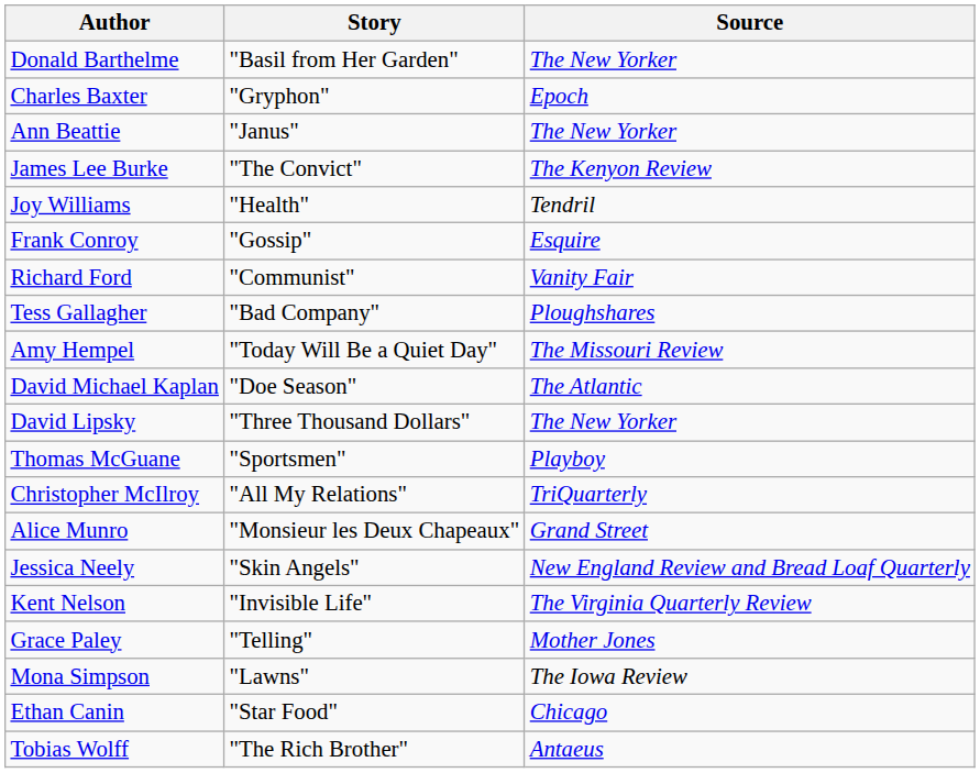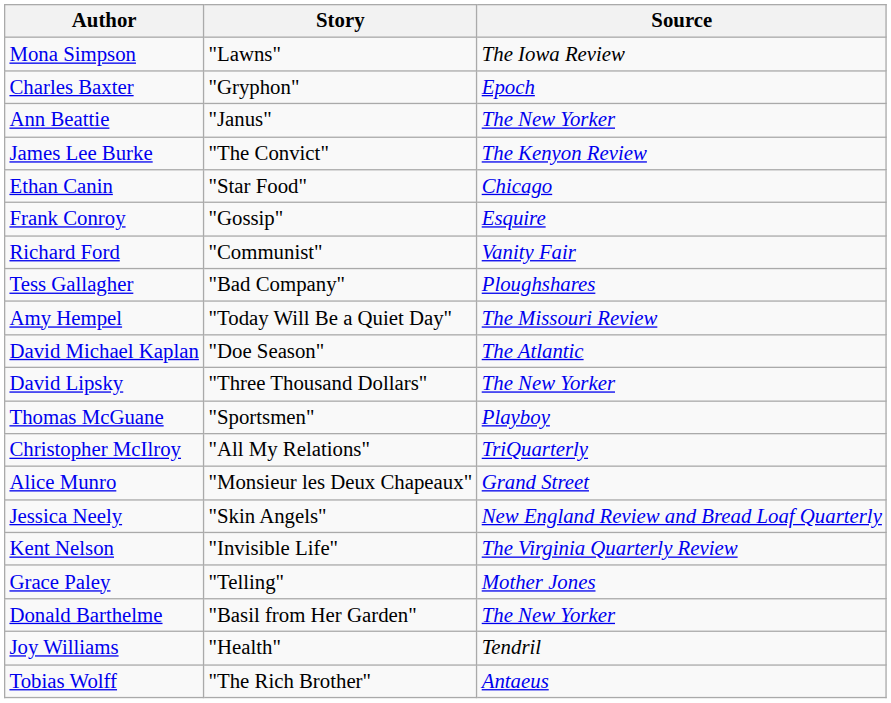 <table class="wikitable">
 <tr>
 <th>Author</th>
 <th>Story</th>
 <th>Source</th>
 </tr>
 <tr>
-<td><a href='#'>Donald Barthelme</a></td>
-<td>"Basil from Her Garden"</td>
-<td><em><a href='#'>The New Yorker</a></em></td>
+<td><a href='#'>Mona Simpson</a></td>
+<td>"Lawns"</td>
+<td><em>The Iowa Review</em></td>
 </tr>
 <tr>
 <td><a href='#'>Charles Baxter</a></td>
 <td>"Gryphon"</td>
 <td><em><a href='#'>Epoch</a></em></td>
 </tr>
 <tr>
 <td><a href='#'>Ann Beattie</a></td>
 <td>"Janus"</td>
 <td><em><a href='#'>The New Yorker</a></em></td>
 </tr>
 <tr>
 <td><a href='#'>James Lee Burke</a></td>
 <td>"The Convict"</td>
 <td><em><a href='#'>The Kenyon Review</a></em></td>
 </tr>
 <tr>
-<td><a href='#'>Joy Williams</a></td>
-<td>"Health"</td>
-<td><em>Tendril</em></td>
+<td><a href='#'>Ethan Canin</a></td>
+<td>"Star Food"</td>
+<td><em><a href='#'>Chicago</a></em></td>
 </tr>
 <tr>
 <td><a href='#'>Frank Conroy</a></td>
 <td>"Gossip"</td>
 <td><em><a href='#'>Esquire</a></em></td>
 </tr>
 <tr>
 <td><a href='#'>Richard Ford</a></td>
 <td>"Communist"</td>
 <td><em><a href='#'>Vanity Fair</a></em></td>
 </tr>
 <tr>
 <td><a href='#'>Tess Gallagher</a></td>
 <td>"Bad Company"</td>
 <td><em><a href='#'>Ploughshares</a></em></td>
 </tr>
 <tr>
 <td><a href='#'>Amy Hempel</a></td>
 <td>"Today Will Be a Quiet Day"</td>
 <td><em><a href='#'>The Missouri Review</a></em></td>
 </tr>
 <tr>
 <td><a href='#'>David Michael Kaplan</a></td>
 <td>"Doe Season"</td>
 <td><em><a href='#'>The Atlantic</a></em></td>
 </tr>
 <tr>
 <td><a href='#'>David Lipsky</a></td>
 <td>"Three Thousand Dollars"</td>
 <td><em><a href='#'>The New Yorker</a></em></td>
 </tr>
 <tr>
 <td><a href='#'>Thomas McGuane</a></td>
 <td>"Sportsmen"</td>
 <td><em><a href='#'>Playboy</a></em></td>
 </tr>
 <tr>
 <td><a href='#'>Christopher McIlroy</a></td>
 <td>"All My Relations"</td>
 <td><em><a href='#'>TriQuarterly</a></em></td>
 </tr>
 <tr>
 <td><a href='#'>Alice Munro</a></td>
 <td>"Monsieur les Deux Chapeaux"</td>
 <td><em><a href='#'>Grand Street</a></em></td>
 </tr>
 <tr>
 <td><a href='#'>Jessica Neely</a></td>
 <td>"Skin Angels"</td>
 <td><em><a href='#'>New England Review and Bread Loaf Quarterly</a></em></td>
 </tr>
 <tr>
 <td><a href='#'>Kent Nelson</a></td>
 <td>"Invisible Life"</td>
 <td><em><a href='#'>The Virginia Quarterly Review</a></em></td>
 </tr>
 <tr>
 <td><a href='#'>Grace Paley</a></td>
 <td>"Telling"</td>
 <td><em><a href='#'>Mother Jones</a></em></td>
 </tr>
 <tr>
-<td><a href='#'>Mona Simpson</a></td>
-<td>"Lawns"</td>
-<td><em>The Iowa Review</em></td>
+<td><a href='#'>Donald Barthelme</a></td>
+<td>"Basil from Her Garden"</td>
+<td><em><a href='#'>The New Yorker</a></em></td>
 </tr>
 <tr>
-<td><a href='#'>Ethan Canin</a></td>
-<td>"Star Food"</td>
-<td><em><a href='#'>Chicago</a></em></td>
+<td><a href='#'>Joy Williams</a></td>
+<td>"Health"</td>
+<td><em>Tendril</em></td>
 </tr>
 <tr>
 <td><a href='#'>Tobias Wolff</a></td>
 <td>"The Rich Brother"</td>
 <td><em><a href='#'>Antaeus</a></em></td>
 </tr>
 </table>
